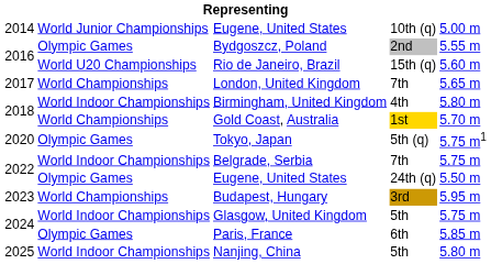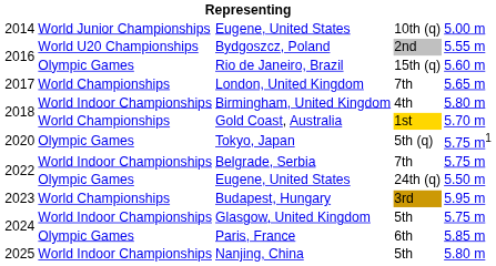 <table>
 <tr>
 <th colspan="6">Representing </th>
 </tr>
 <tr>
 <td>2014</td>
 <td><a href='#'>World Junior Championships</a></td>
 <td><a href='#'>Eugene, United States</a></td>
 <td>10th (q)</td>
 <td><a href='#'>5.00 m</a></td>
 </tr>
 <tr>
 <td rowspan=2>2016</td>
-<td><a href='#'>Olympic Games</a></td>
+<td><a href='#'>World U20 Championships</a></td>
 <td><a href='#'>Bydgoszcz, Poland</a></td>
 <td bgcolor=silver>2nd</td>
 <td><a href='#'>5.55 m</a></td>
 </tr>
 <tr>
-<td><a href='#'>World U20 Championships</a></td>
+<td><a href='#'>Olympic Games</a></td>
 <td><a href='#'>Rio de Janeiro, Brazil</a></td>
 <td>15th (q)</td>
 <td><a href='#'>5.60 m</a></td>
 </tr>
 <tr>
 <td>2017</td>
 <td><a href='#'>World Championships</a></td>
 <td><a href='#'>London, United Kingdom</a></td>
 <td>7th</td>
 <td><a href='#'>5.65 m</a></td>
 </tr>
 <tr>
 <td rowspan=2>2018</td>
 <td><a href='#'>World Indoor Championships</a></td>
 <td><a href='#'>Birmingham, United Kingdom</a></td>
 <td>4th</td>
 <td><a href='#'>5.80 m</a></td>
 </tr>
 <tr>
 <td><a href='#'>World Championships</a></td>
 <td><a href='#'>Gold Coast</a>, <a href='#'>Australia</a></td>
 <td bgcolor=gold>1st</td>
 <td><a href='#'>5.70 m</a></td>
 </tr>
 <tr>
 <td>2020</td>
 <td><a href='#'>Olympic Games</a></td>
 <td><a href='#'>Tokyo, Japan</a></td>
 <td>5th (q)</td>
 <td><a href='#'>5.75 m</a><sup>1</sup></td>
 </tr>
 <tr>
 <td rowspan=2>2022</td>
 <td><a href='#'>World Indoor Championships</a></td>
 <td><a href='#'>Belgrade, Serbia</a></td>
 <td>7th</td>
 <td><a href='#'>5.75 m</a></td>
 </tr>
 <tr>
 <td><a href='#'>Olympic Games</a></td>
 <td><a href='#'>Eugene, United States</a></td>
 <td>24th (q)</td>
 <td><a href='#'>5.50 m</a></td>
 </tr>
 <tr>
 <td>2023</td>
 <td><a href='#'>World Championships</a></td>
 <td><a href='#'>Budapest, Hungary</a></td>
 <td bgcolor=cc9905>3rd</td>
 <td><a href='#'>5.95 m</a></td>
 </tr>
 <tr>
 <td rowspan=2>2024</td>
 <td><a href='#'>World Indoor Championships</a></td>
 <td><a href='#'>Glasgow, United Kingdom</a></td>
 <td>5th</td>
 <td><a href='#'>5.75 m</a></td>
 </tr>
 <tr>
 <td><a href='#'>Olympic Games</a></td>
 <td><a href='#'>Paris, France</a></td>
 <td>6th</td>
 <td><a href='#'>5.85 m</a></td>
 </tr>
 <tr>
 <td>2025</td>
 <td><a href='#'>World Indoor Championships</a></td>
 <td><a href='#'>Nanjing, China</a></td>
 <td>5th</td>
 <td><a href='#'>5.80 m</a></td>
 </tr>
 <tr>
 </tr>
 </table>
